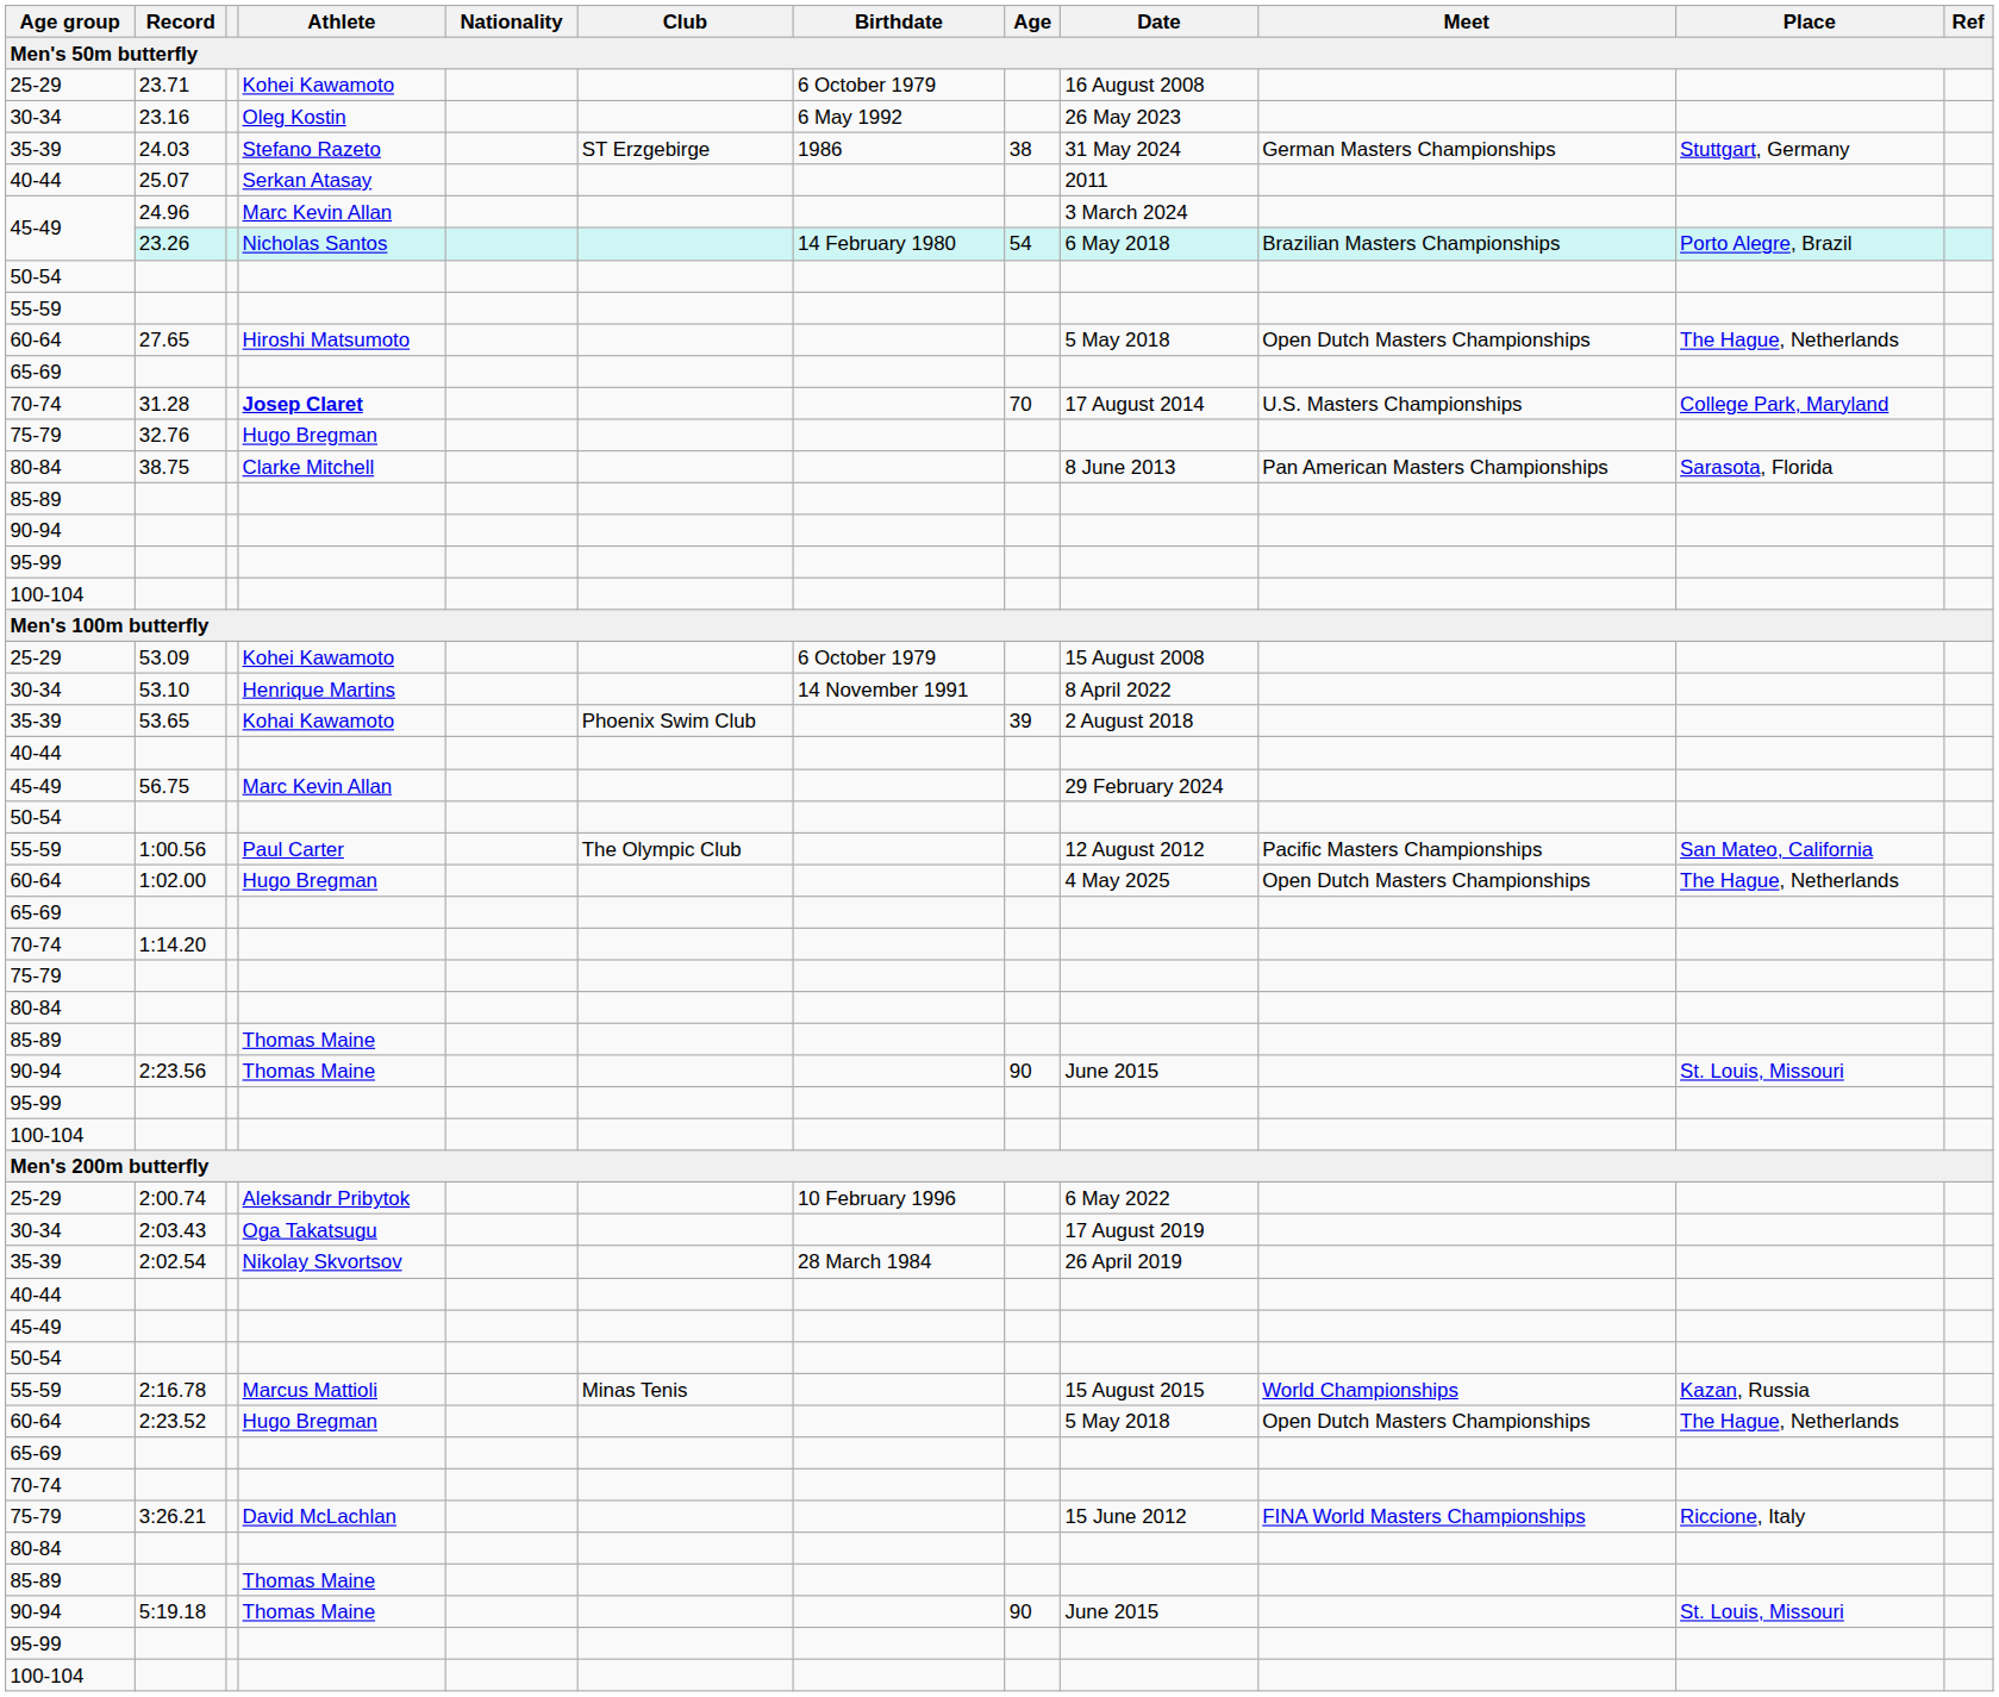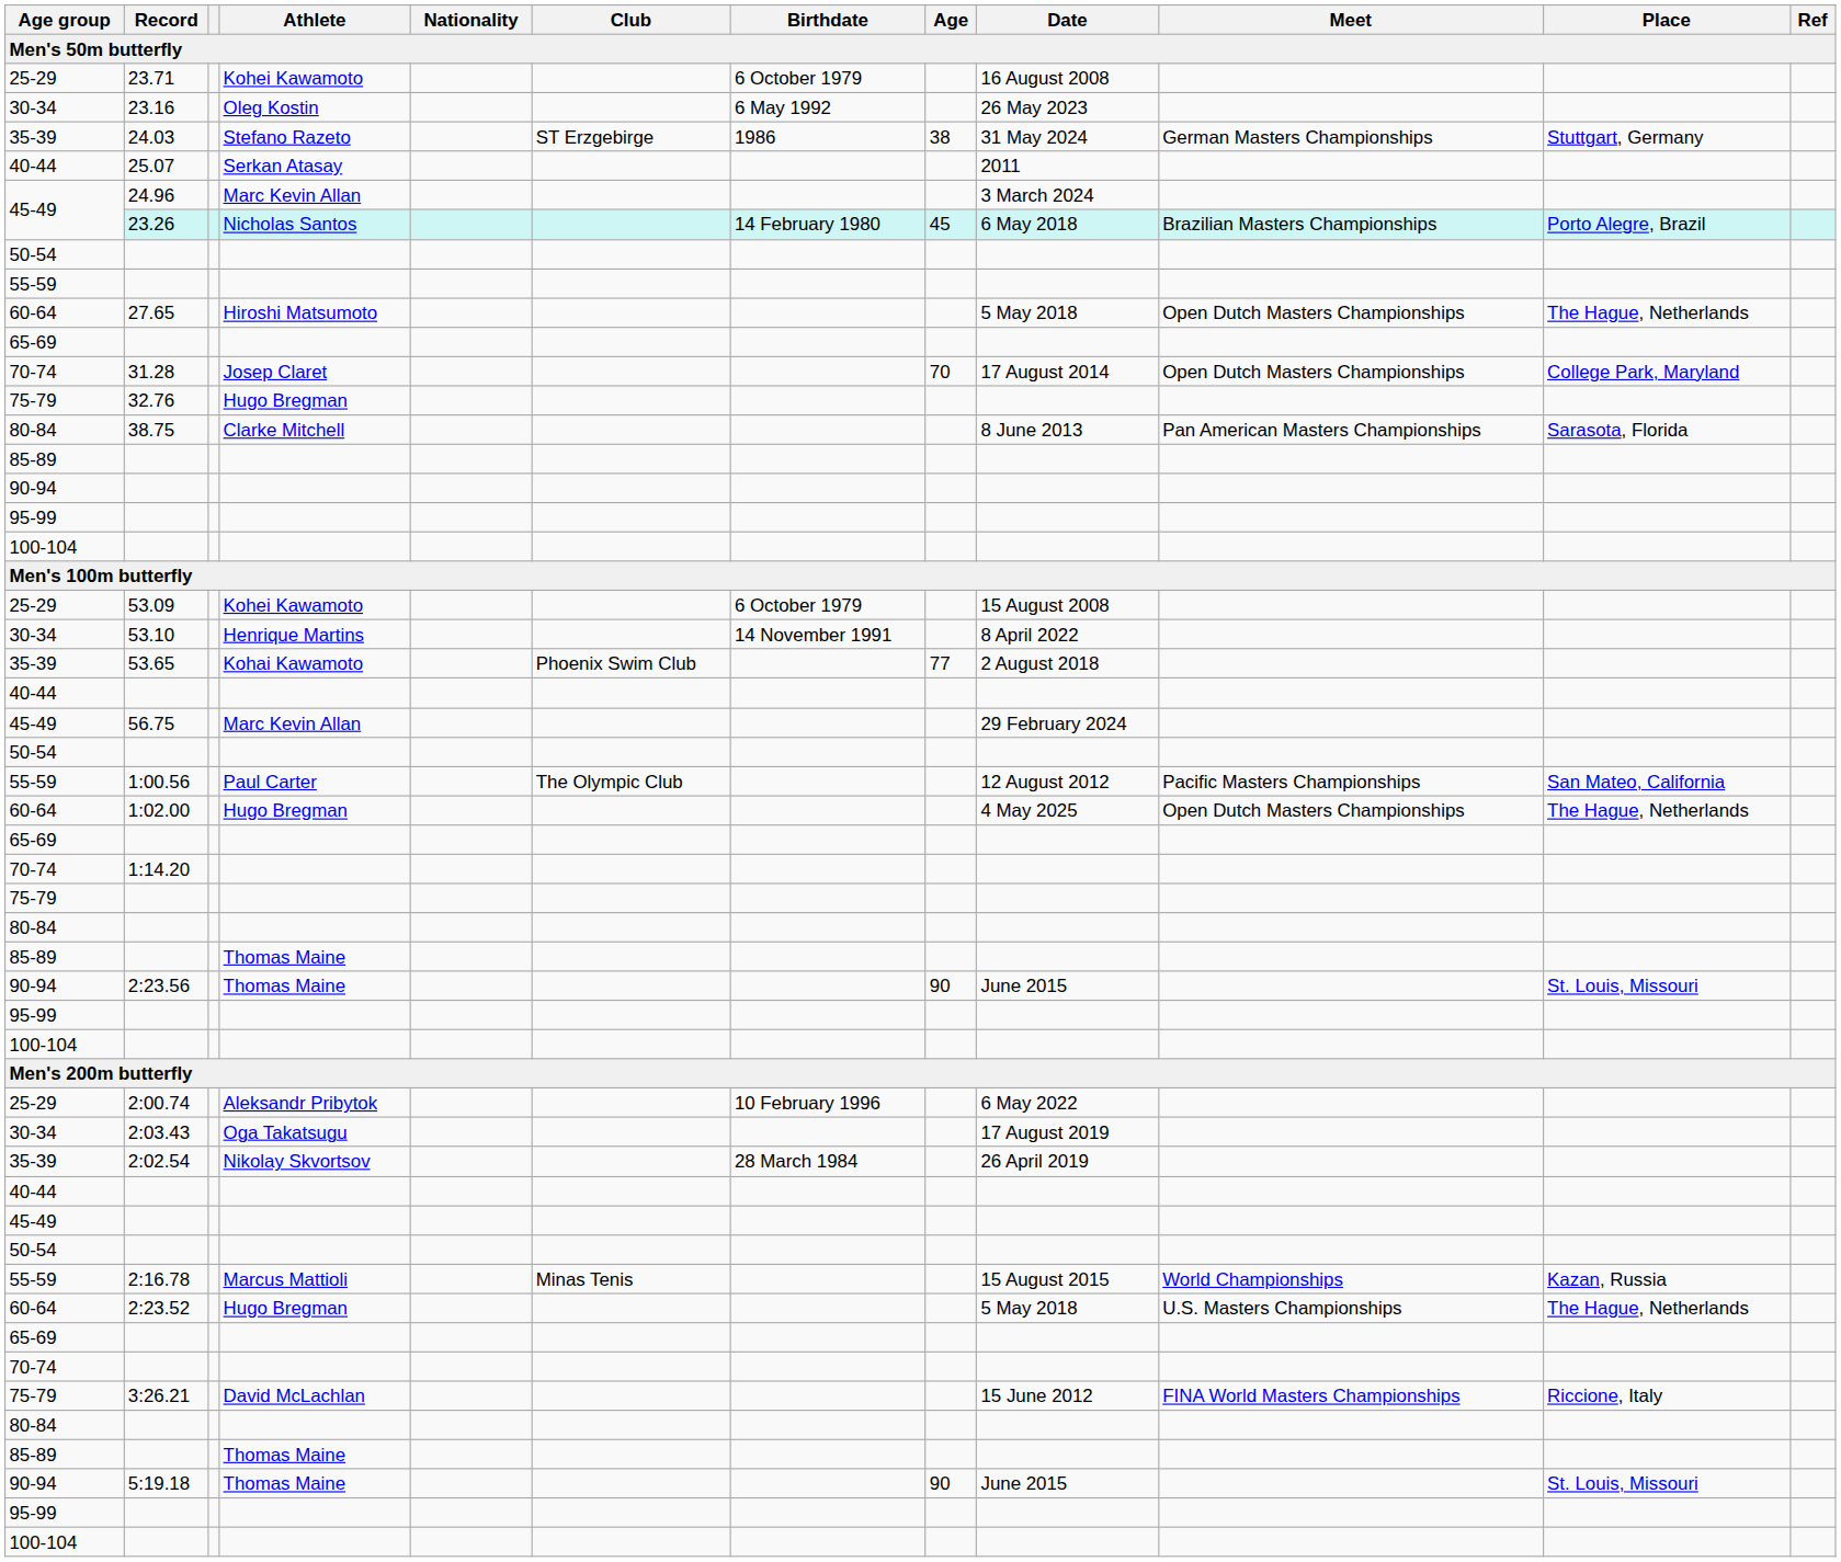 <table class="wikitable" style="font-size:95%; width: 95%;">
 <tr>
 <th>Age group</th>
 <th>Record</th>
 <th></th>
 <th>Athlete</th>
 <th>Nationality</th>
 <th>Club</th>
 <th>Birthdate</th>
 <th>Age</th>
 <th>Date</th>
 <th>Meet</th>
 <th>Place</th>
 <th>Ref</th>
 </tr>
 <tr style="background:#f0f0f0;">
 <td colspan=12><strong>Men's 50m butterfly</strong></td>
 </tr>
 <tr>
 <td>25-29</td>
 <td>23.71</td>
 <td></td>
 <td><a href='#'>Kohei Kawamoto</a></td>
 <td></td>
 <td></td>
 <td>6 October 1979</td>
 <td></td>
 <td>16 August 2008</td>
 <td></td>
 <td></td>
 <td></td>
 </tr>
 <tr>
 <td>30-34</td>
 <td>23.16</td>
 <td></td>
 <td><a href='#'>Oleg Kostin</a></td>
 <td></td>
 <td></td>
 <td>6 May 1992</td>
 <td></td>
 <td>26 May 2023</td>
 <td></td>
 <td></td>
 <td></td>
 </tr>
 <tr>
 <td>35-39</td>
 <td>24.03</td>
 <td></td>
 <td><a href='#'>Stefano Razeto</a></td>
 <td></td>
 <td>ST Erzgebirge</td>
 <td>1986</td>
 <td>38</td>
 <td>31 May 2024</td>
 <td>German Masters Championships</td>
 <td><a href='#'>Stuttgart</a>, Germany</td>
 <td></td>
 </tr>
 <tr>
 <td>40-44</td>
 <td>25.07</td>
 <td></td>
 <td><a href='#'>Serkan Atasay</a></td>
 <td></td>
 <td></td>
 <td></td>
 <td></td>
 <td>2011</td>
 <td></td>
 <td></td>
 <td></td>
 </tr>
 <tr>
 <td rowspan=2>45-49</td>
 <td>24.96</td>
 <td></td>
 <td><a href='#'>Marc Kevin Allan</a></td>
 <td></td>
 <td></td>
 <td></td>
 <td></td>
 <td>3 March 2024</td>
 <td></td>
 <td></td>
 <td></td>
 </tr>
 <tr bgcolor=#CEF6F5>
 <td>23.26</td>
 <td></td>
 <td><a href='#'>Nicholas Santos</a></td>
 <td></td>
 <td></td>
 <td>14 February 1980</td>
-<td>54</td>
+<td>45</td>
 <td>6 May 2018</td>
 <td>Brazilian Masters Championships</td>
 <td><a href='#'>Porto Alegre</a>, Brazil</td>
 <td></td>
 </tr>
 <tr>
 <td>50-54</td>
 <td></td>
 <td></td>
 <td></td>
 <td></td>
 <td></td>
 <td></td>
 <td></td>
 <td></td>
 <td></td>
 <td></td>
 <td></td>
 </tr>
 <tr>
 <td>55-59</td>
 <td></td>
 <td></td>
 <td></td>
 <td></td>
 <td></td>
 <td></td>
 <td></td>
 <td></td>
 <td></td>
 <td></td>
 <td></td>
 </tr>
 <tr>
 <td>60-64</td>
 <td>27.65</td>
 <td></td>
 <td><a href='#'>Hiroshi Matsumoto</a></td>
 <td></td>
 <td></td>
 <td></td>
 <td></td>
 <td>5 May 2018</td>
 <td>Open Dutch Masters Championships</td>
 <td><a href='#'>The Hague</a>, Netherlands</td>
 <td></td>
 </tr>
 <tr>
 <td>65-69</td>
 <td></td>
 <td></td>
 <td></td>
 <td></td>
 <td></td>
 <td></td>
 <td></td>
 <td></td>
 <td></td>
 <td></td>
 <td></td>
 </tr>
 <tr>
 <td>70-74</td>
 <td>31.28</td>
 <td></td>
-<td><strong><a href='#'>Josep Claret</a></strong></td>
+<td><a href='#'>Josep Claret</a></td>
 <td></td>
 <td></td>
 <td></td>
 <td>70</td>
 <td>17 August 2014</td>
-<td>U.S. Masters Championships</td>
+<td>Open Dutch Masters Championships</td>
 <td><a href='#'>College Park, Maryland</a></td>
 <td></td>
 </tr>
 <tr>
 <td>75-79</td>
 <td>32.76</td>
 <td></td>
 <td><a href='#'>Hugo Bregman</a></td>
 <td></td>
 <td></td>
 <td></td>
 <td></td>
 <td></td>
 <td></td>
 <td></td>
 <td></td>
 </tr>
 <tr>
 <td>80-84</td>
 <td>38.75</td>
 <td></td>
 <td><a href='#'>Clarke Mitchell</a></td>
 <td></td>
 <td></td>
 <td></td>
 <td></td>
 <td>8 June 2013</td>
 <td>Pan American Masters Championships</td>
 <td><a href='#'>Sarasota</a>, Florida</td>
 <td></td>
 </tr>
 <tr>
 <td>85-89</td>
 <td></td>
 <td></td>
 <td></td>
 <td></td>
 <td></td>
 <td></td>
 <td></td>
 <td></td>
 <td></td>
 <td></td>
 <td></td>
 </tr>
 <tr>
 <td>90-94</td>
 <td></td>
 <td></td>
 <td></td>
 <td></td>
 <td></td>
 <td></td>
 <td></td>
 <td></td>
 <td></td>
 <td></td>
 <td></td>
 </tr>
 <tr>
 <td>95-99</td>
 <td></td>
 <td></td>
 <td></td>
 <td></td>
 <td></td>
 <td></td>
 <td></td>
 <td></td>
 <td></td>
 <td></td>
 <td></td>
 </tr>
 <tr>
 <td>100-104</td>
 <td></td>
 <td></td>
 <td></td>
 <td></td>
 <td></td>
 <td></td>
 <td></td>
 <td></td>
 <td></td>
 <td></td>
 <td></td>
 </tr>
 <tr style="background:#f0f0f0;">
 <td colspan=12><strong>Men's 100m butterfly</strong></td>
 </tr>
 <tr>
 <td>25-29</td>
 <td>53.09</td>
 <td></td>
 <td><a href='#'>Kohei Kawamoto</a></td>
 <td></td>
 <td></td>
 <td>6 October 1979</td>
 <td></td>
 <td>15 August 2008</td>
 <td></td>
 <td></td>
 <td></td>
 </tr>
 <tr>
 <td>30-34</td>
 <td>53.10</td>
 <td></td>
 <td><a href='#'>Henrique Martins</a></td>
 <td></td>
 <td></td>
 <td>14 November 1991</td>
 <td></td>
 <td>8 April 2022</td>
 <td></td>
 <td></td>
 <td></td>
 </tr>
 <tr>
 <td>35-39</td>
 <td>53.65</td>
 <td></td>
 <td><a href='#'>Kohai Kawamoto</a></td>
 <td></td>
 <td>Phoenix Swim Club</td>
 <td></td>
-<td>39</td>
+<td>77</td>
 <td>2 August 2018</td>
 <td></td>
 <td></td>
 <td></td>
 </tr>
 <tr>
 <td>40-44</td>
 <td></td>
 <td></td>
 <td></td>
 <td></td>
 <td></td>
 <td></td>
 <td></td>
 <td></td>
 <td></td>
 <td></td>
 <td></td>
 </tr>
 <tr>
 <td>45-49</td>
 <td>56.75</td>
 <td></td>
 <td><a href='#'>Marc Kevin Allan</a></td>
 <td></td>
 <td></td>
 <td></td>
 <td></td>
 <td>29 February 2024</td>
 <td></td>
 <td></td>
 <td></td>
 </tr>
 <tr>
 <td>50-54</td>
 <td></td>
 <td></td>
 <td></td>
 <td></td>
 <td></td>
 <td></td>
 <td></td>
 <td></td>
 <td></td>
 <td></td>
 <td></td>
 </tr>
 <tr>
 <td>55-59</td>
 <td>1:00.56</td>
 <td></td>
 <td><a href='#'>Paul Carter</a></td>
 <td></td>
 <td>The Olympic Club</td>
 <td></td>
 <td></td>
 <td>12 August 2012</td>
 <td>Pacific Masters Championships</td>
 <td><a href='#'>San Mateo, California</a></td>
 <td></td>
 </tr>
 <tr>
 <td>60-64</td>
 <td>1:02.00</td>
 <td></td>
 <td><a href='#'>Hugo Bregman</a></td>
 <td></td>
 <td></td>
 <td></td>
 <td></td>
 <td>4 May 2025</td>
 <td>Open Dutch Masters Championships</td>
 <td><a href='#'>The Hague</a>, Netherlands</td>
 <td></td>
 </tr>
 <tr>
 <td>65-69</td>
 <td></td>
 <td></td>
 <td></td>
 <td></td>
 <td></td>
 <td></td>
 <td></td>
 <td></td>
 <td></td>
 <td></td>
 <td></td>
 </tr>
 <tr>
 <td>70-74</td>
 <td>1:14.20</td>
 <td></td>
 <td></td>
 <td></td>
 <td></td>
 <td></td>
 <td></td>
 <td></td>
 <td></td>
 <td></td>
 <td></td>
 </tr>
 <tr>
 <td>75-79</td>
 <td></td>
 <td></td>
 <td></td>
 <td></td>
 <td></td>
 <td></td>
 <td></td>
 <td></td>
 <td></td>
 <td></td>
 <td></td>
 </tr>
 <tr>
 <td>80-84</td>
 <td></td>
 <td></td>
 <td></td>
 <td></td>
 <td></td>
 <td></td>
 <td></td>
 <td></td>
 <td></td>
 <td></td>
 <td></td>
 </tr>
 <tr>
 <td>85-89</td>
 <td></td>
 <td></td>
 <td><a href='#'>Thomas Maine</a></td>
 <td></td>
 <td></td>
 <td></td>
 <td></td>
 <td></td>
 <td></td>
 <td></td>
 <td></td>
 </tr>
 <tr>
 <td>90-94</td>
 <td>2:23.56</td>
 <td></td>
 <td><a href='#'>Thomas Maine</a></td>
 <td></td>
 <td></td>
 <td></td>
 <td>90</td>
 <td>June 2015</td>
 <td></td>
 <td><a href='#'>St. Louis, Missouri</a></td>
 <td></td>
 </tr>
 <tr>
 <td>95-99</td>
 <td></td>
 <td></td>
 <td></td>
 <td></td>
 <td></td>
 <td></td>
 <td></td>
 <td></td>
 <td></td>
 <td></td>
 <td></td>
 </tr>
 <tr>
 <td>100-104</td>
 <td></td>
 <td></td>
 <td></td>
 <td></td>
 <td></td>
 <td></td>
 <td></td>
 <td></td>
 <td></td>
 <td></td>
 <td></td>
 </tr>
 <tr style="background:#f0f0f0;">
 <td colspan=12><strong>Men's 200m butterfly</strong></td>
 </tr>
 <tr>
 <td>25-29</td>
 <td>2:00.74</td>
 <td></td>
 <td><a href='#'>Aleksandr Pribytok</a></td>
 <td></td>
 <td></td>
 <td>10 February 1996</td>
 <td></td>
 <td>6 May 2022</td>
 <td></td>
 <td></td>
 <td></td>
 </tr>
 <tr>
 <td>30-34</td>
 <td>2:03.43</td>
 <td></td>
 <td><a href='#'>Oga Takatsugu</a></td>
 <td></td>
 <td></td>
 <td></td>
 <td></td>
 <td>17 August 2019</td>
 <td></td>
 <td></td>
 <td></td>
 </tr>
 <tr>
 <td>35-39</td>
 <td>2:02.54</td>
 <td></td>
 <td><a href='#'>Nikolay Skvortsov</a></td>
 <td></td>
 <td></td>
 <td>28 March 1984</td>
 <td></td>
 <td>26 April 2019</td>
 <td></td>
 <td></td>
 </tr>
 <tr>
 <td>40-44</td>
 <td></td>
 <td></td>
 <td></td>
 <td></td>
 <td></td>
 <td></td>
 <td></td>
 <td></td>
 <td></td>
 <td></td>
 <td></td>
 </tr>
 <tr>
 <td>45-49</td>
 <td></td>
 <td></td>
 <td></td>
 <td></td>
 <td></td>
 <td></td>
 <td></td>
 <td></td>
 <td></td>
 <td></td>
 <td></td>
 </tr>
 <tr>
 <td>50-54</td>
 <td></td>
 <td></td>
 <td></td>
 <td></td>
 <td></td>
 <td></td>
 <td></td>
 <td></td>
 <td></td>
 <td></td>
 <td></td>
 </tr>
 <tr>
 <td>55-59</td>
 <td>2:16.78</td>
 <td></td>
 <td><a href='#'>Marcus Mattioli</a></td>
 <td></td>
 <td>Minas Tenis</td>
 <td></td>
 <td></td>
 <td>15 August 2015</td>
 <td><a href='#'>World Championships</a></td>
 <td><a href='#'>Kazan</a>, Russia</td>
 <td></td>
 </tr>
 <tr>
 <td>60-64</td>
 <td>2:23.52</td>
 <td></td>
 <td><a href='#'>Hugo Bregman</a></td>
 <td></td>
 <td></td>
 <td></td>
 <td></td>
 <td>5 May 2018</td>
-<td>Open Dutch Masters Championships</td>
+<td>U.S. Masters Championships</td>
 <td><a href='#'>The Hague</a>, Netherlands</td>
 <td></td>
 </tr>
 <tr>
 <td>65-69</td>
 <td></td>
 <td></td>
 <td></td>
 <td></td>
 <td></td>
 <td></td>
 <td></td>
 <td></td>
 <td></td>
 <td></td>
 <td></td>
 </tr>
 <tr>
 <td>70-74</td>
 <td></td>
 <td></td>
 <td></td>
 <td></td>
 <td></td>
 <td></td>
 <td></td>
 <td></td>
 <td></td>
 <td></td>
 <td></td>
 </tr>
 <tr>
 <td>75-79</td>
 <td>3:26.21</td>
 <td></td>
 <td><a href='#'>David McLachlan</a></td>
 <td></td>
 <td></td>
 <td></td>
 <td></td>
 <td>15 June 2012</td>
 <td><a href='#'>FINA World Masters Championships</a></td>
 <td><a href='#'>Riccione</a>, Italy</td>
 <td></td>
 </tr>
 <tr>
 <td>80-84</td>
 <td></td>
 <td></td>
 <td></td>
 <td></td>
 <td></td>
 <td></td>
 <td></td>
 <td></td>
 <td></td>
 <td></td>
 <td></td>
 </tr>
 <tr>
 <td>85-89</td>
 <td></td>
 <td></td>
 <td><a href='#'>Thomas Maine</a></td>
 <td></td>
 <td></td>
 <td></td>
 <td></td>
 <td></td>
 <td></td>
 <td></td>
 <td></td>
 </tr>
 <tr>
 <td>90-94</td>
 <td>5:19.18</td>
 <td></td>
 <td><a href='#'>Thomas Maine</a></td>
 <td></td>
 <td></td>
 <td></td>
 <td>90</td>
 <td>June 2015</td>
 <td></td>
 <td><a href='#'>St. Louis, Missouri</a></td>
 <td></td>
 </tr>
 <tr>
 <td>95-99</td>
 <td></td>
 <td></td>
 <td></td>
 <td></td>
 <td></td>
 <td></td>
 <td></td>
 <td></td>
 <td></td>
 <td></td>
 <td></td>
 </tr>
 <tr>
 <td>100-104</td>
 <td></td>
 <td></td>
 <td></td>
 <td></td>
 <td></td>
 <td></td>
 <td></td>
 <td></td>
 <td></td>
 <td></td>
 <td></td>
 </tr>
 </table>
